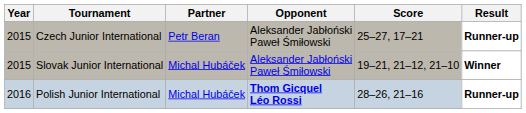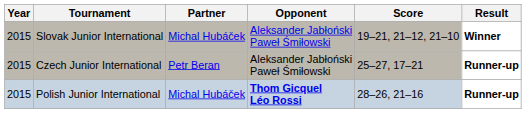 <table class="sortable wikitable" style="font-size: 90%;">
 <tr>
 <th>Year</th>
 <th>Tournament</th>
 <th>Partner</th>
 <th>Opponent</th>
 <th>Score</th>
 <th>Result</th>
 </tr>
 <tr style="background:#BDB8AD">
 <td align="center">2015</td>
+<td align="left">Slovak Junior International</td>
+<td align="left"> <a href='#'>Michal Hubáček</a></td>
+<td align="left"> <a href='#'>Aleksander Jabłoński</a><br> <a href='#'>Paweł Śmiłowski</a></td>
+<td align="left">19–21, 21–12, 21–10</td>
+<td style="text-align:left; background:white"> <strong>Winner</strong></td>
+</tr>
+<tr style="background:#BDB8AD">
+<td align="center">2015</td>
 <td align="left">Czech Junior International</td>
 <td align="left"> <a href='#'>Petr Beran</a></td>
 <td align="left"> Aleksander Jabłoński<br> Paweł Śmiłowski</td>
 <td align="left">25–27, 17–21</td>
 <td style="text-align:left; background:white"> <strong>Runner-up</strong></td>
 </tr>
-<tr style="background:#BDB8AD">
+<tr style="background:#C6D4E1">
 <td align="center">2015</td>
-<td align="left">Slovak Junior International</td>
-<td align="left"> <a href='#'>Michal Hubáček</a></td>
-<td align="left"> <a href='#'>Aleksander Jabłoński</a><br> <a href='#'>Paweł Śmiłowski</a></td>
-<td align="left">19–21, 21–12, 21–10</td>
-<td style="text-align:left; background:white"> <strong>Winner</strong></td>
-</tr>
-<tr style="background:#C6D4E1">
-<td align="center">2016</td>
 <td align="left">Polish Junior International</td>
 <td align="left"> <a href='#'>Michal Hubáček</a></td>
 <td align="left"><strong> <a href='#'>Thom Gicquel</a><br> <a href='#'>Léo Rossi</a></strong></td>
 <td align="left">28–26, 21–16</td>
 <td style="text-align:left; background:white"> <strong>Runner-up</strong></td>
 </tr>
 </table>
